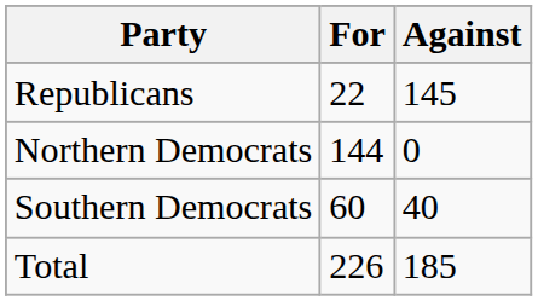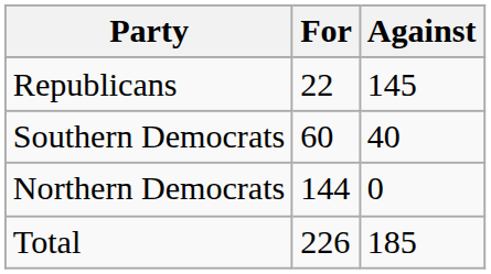 <table class="wikitable">
 <tr>
 <th>Party</th>
 <th>For</th>
 <th>Against</th>
 </tr>
 <tr>
 <td>Republicans</td>
 <td>22</td>
 <td>145</td>
 </tr>
 <tr>
+<td>Southern Democrats</td>
+<td>60</td>
+<td>40</td>
+</tr>
+<tr>
 <td>Northern Democrats</td>
 <td>144</td>
 <td>0</td>
-</tr>
-<tr>
-<td>Southern Democrats</td>
-<td>60</td>
-<td>40</td>
 </tr>
 <tr>
 <td>Total</td>
 <td>226</td>
 <td>185</td>
 </tr>
 </table>
